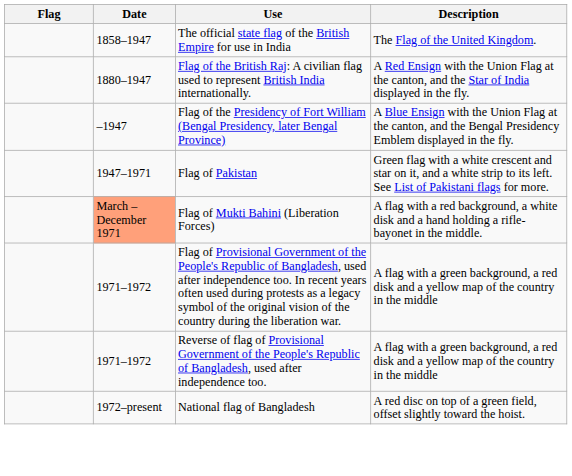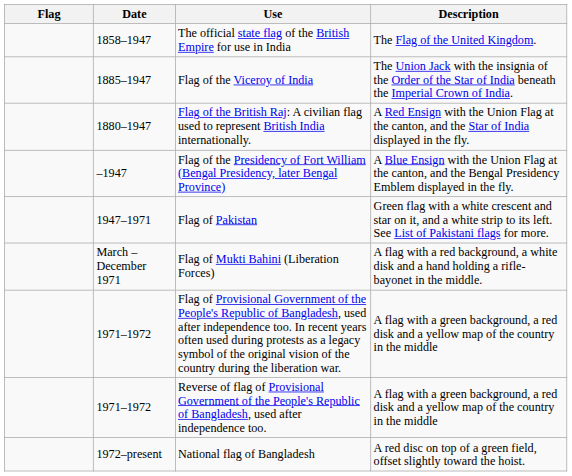 <table class="wikitable">
 <tr>
 <th style="width:110px;">Flag</th>
 <th style="width:100px;">Date</th>
 <th style="width:250px;">Use</th>
 <th style="width:250px;">Description</th>
 </tr>
 <tr>
 <td></td>
 <td>1858–1947</td>
 <td>The official <a href='#'>state flag</a> of the <a href='#'>British Empire</a> for use in India</td>
 <td>The <a href='#'>Flag of the United Kingdom</a>.</td>
+</tr>
+<tr>
+<td></td>
+<td>1885–1947</td>
+<td>Flag of the <a href='#'>Viceroy of India</a></td>
+<td>The <a href='#'>Union Jack</a> with the insignia of the <a href='#'>Order of the Star of India</a> beneath the <a href='#'>Imperial Crown of India</a>.</td>
 </tr>
 <tr>
 <td></td>
 <td>1880–1947</td>
 <td><a href='#'>Flag of the British Raj</a>: A civilian flag used to represent <a href='#'>British India</a> internationally.</td>
 <td>A <a href='#'>Red Ensign</a> with the Union Flag at the canton, and the <a href='#'>Star of India</a> displayed in the fly.</td>
 </tr>
 <tr>
 <td></td>
 <td>–1947</td>
 <td>Flag of the <a href='#'>Presidency of Fort William (Bengal Presidency, later Bengal Province)</a></td>
 <td>A <a href='#'>Blue Ensign</a> with the Union Flag at the canton, and the Bengal Presidency Emblem displayed in the fly.</td>
 </tr>
 <tr>
 <td></td>
 <td>1947–1971</td>
 <td>Flag of <a href='#'>Pakistan</a></td>
 <td>Green flag with a white crescent and star on it, and a white strip to its left. See <a href='#'>List of Pakistani flags</a> for more.</td>
 </tr>
 <tr>
 <td></td>
-<td style="background: lightsalmon;">March – December 1971</td>
+<td>March – December 1971</td>
 <td>Flag of   <a href='#'>Mukti Bahini</a> (Liberation Forces)</td>
 <td>A flag with a red background, a white disk and a hand holding a rifle- bayonet in the middle.</td>
 </tr>
 <tr>
 <td></td>
 <td>1971–1972</td>
 <td>Flag of <a href='#'>Provisional Government of the People's Republic of Bangladesh</a>, used after independence too. In recent years often used during protests as a legacy symbol of the original vision of the country during the liberation war.</td>
 <td>A flag with a green background, a red disk and a yellow map of the country in the middle</td>
 </tr>
 <tr>
 <td></td>
 <td>1971–1972</td>
 <td>Reverse of flag of <a href='#'>Provisional Government of the People's Republic of Bangladesh</a>, used after independence too.</td>
 <td>A flag with a green background, a red disk and a yellow map of the country in the middle</td>
 </tr>
 <tr>
 <td></td>
 <td>1972–present</td>
 <td>National flag of Bangladesh</td>
 <td>A red disc on top of a green field, offset slightly toward the hoist.</td>
 </tr>
 </table>
